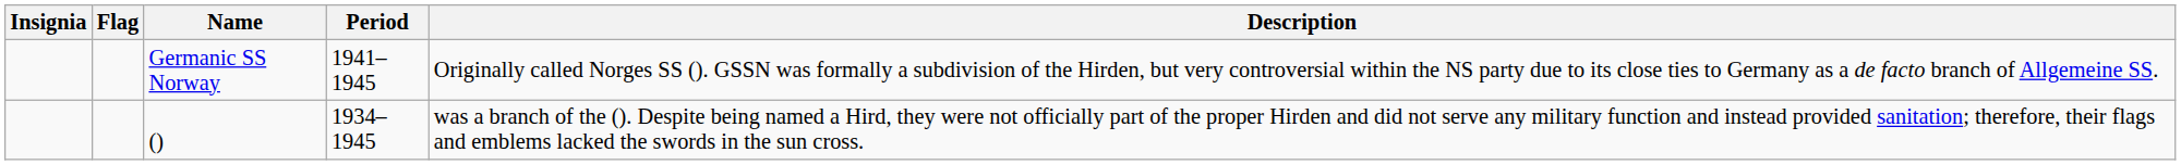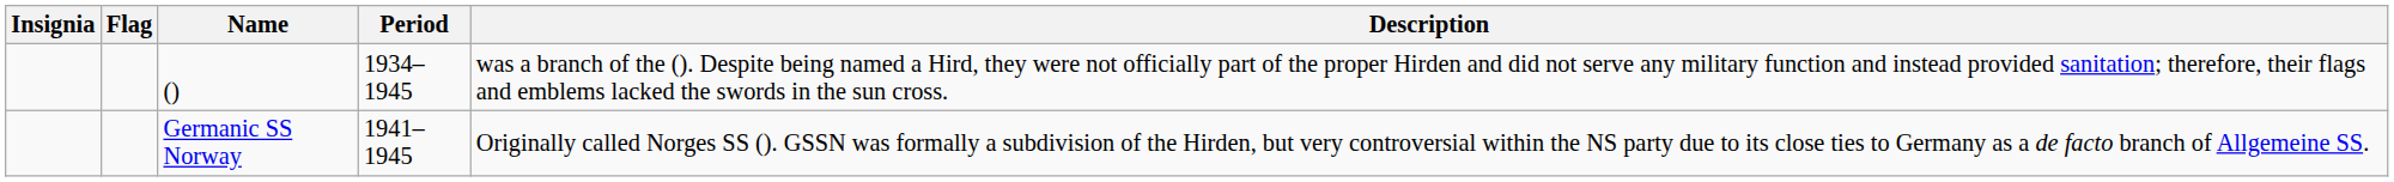 <table class="wikitable">
 <tr>
 <th>Insignia</th>
 <th>Flag</th>
 <th>Name</th>
 <th>Period</th>
 <th>Description</th>
 </tr>
 <tr>
 <td></td>
 <td></td>
+<td><br>()</td>
+<td>1934–1945</td>
+<td> was a branch of the  (). Despite being named a Hird, they were not officially part of the proper Hirden and did not serve any military function and instead provided <a href='#'>sanitation</a>; therefore, their flags and emblems lacked the swords in the sun cross.</td>
+</tr>
+<tr>
+<td></td>
+<td></td>
 <td><a href='#'>Germanic SS Norway</a></td>
 <td>1941–1945</td>
 <td>Originally called Norges SS (). GSSN was formally a subdivision of the Hirden, but very controversial within the NS party due to its close ties to Germany as a <em>de facto</em> branch of <a href='#'>Allgemeine SS</a>.</td>
 </tr>
-<tr>
-<td></td>
-<td></td>
-<td><br>()</td>
-<td>1934–1945</td>
-<td> was a branch of the  (). Despite being named a Hird, they were not officially part of the proper Hirden and did not serve any military function and instead provided <a href='#'>sanitation</a>; therefore, their flags and emblems lacked the swords in the sun cross.</td>
-</tr>
 </table>
